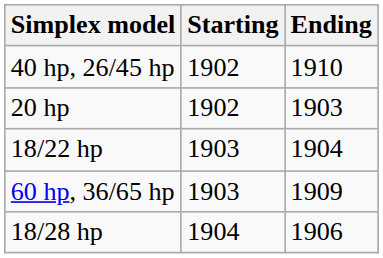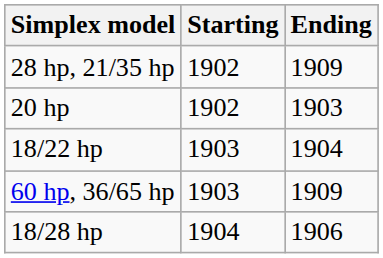 <table class="wikitable">
 <tr>
 <th>Simplex model</th>
 <th>Starting</th>
 <th>Ending</th>
 </tr>
 <tr>
-<td>40 hp, 26/45 hp</td>
+<td>28 hp, 21/35 hp</td>
 <td>1902</td>
-<td>1910</td>
+<td>1909</td>
 </tr>
 <tr>
 <td>20 hp</td>
 <td>1902</td>
 <td>1903</td>
 </tr>
 <tr>
 <td>18/22 hp</td>
 <td>1903</td>
 <td>1904</td>
 </tr>
 <tr>
 <td><a href='#'>60 hp</a>, 36/65 hp</td>
 <td>1903</td>
 <td>1909</td>
 </tr>
 <tr>
 <td>18/28 hp</td>
 <td>1904</td>
 <td>1906</td>
 </tr>
 </table>
